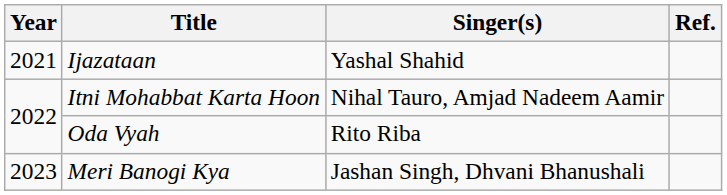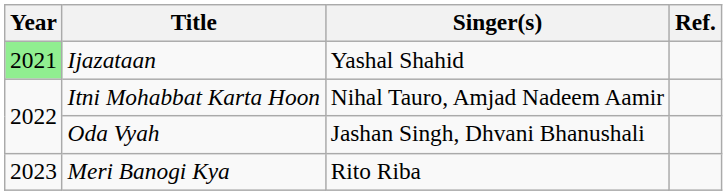 <table class="wikitable sortable">
 <tr>
 <th>Year</th>
 <th>Title</th>
 <th>Singer(s)</th>
 <th>Ref.</th>
 </tr>
 <tr>
-<td>2021</td>
+<td style="background: lightgreen;">2021</td>
 <td><em>Ijazataan</em></td>
 <td>Yashal Shahid</td>
 <td></td>
 </tr>
 <tr>
 <td rowspan="2">2022</td>
 <td><em>Itni Mohabbat Karta Hoon</em></td>
 <td>Nihal Tauro, Amjad Nadeem Aamir</td>
 <td></td>
 </tr>
 <tr>
 <td><em>Oda Vyah</em></td>
-<td>Rito Riba</td>
+<td>Jashan Singh, Dhvani Bhanushali</td>
 <td></td>
 </tr>
 <tr>
 <td>2023</td>
 <td><em>Meri Banogi Kya</em></td>
-<td>Jashan Singh, Dhvani Bhanushali</td>
+<td>Rito Riba</td>
 <td></td>
 </tr>
 </table>
